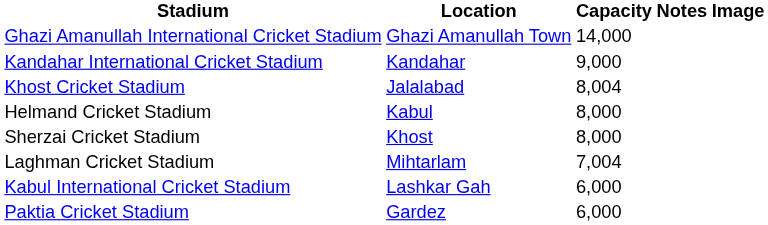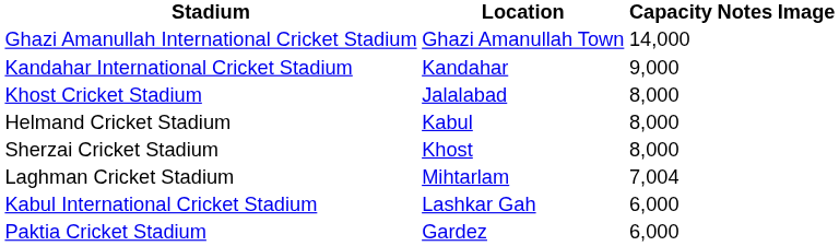 <table class>
 <tr>
 <th>Stadium</th>
 <th>Location</th>
 <th>Capacity</th>
 <th>Notes</th>
 <th>Image</th>
 </tr>
 <tr>
 <td><a href='#'>Ghazi Amanullah International Cricket Stadium</a></td>
 <td><a href='#'>Ghazi Amanullah Town</a></td>
 <td>14,000</td>
 <td></td>
 <td></td>
 </tr>
 <tr>
 <td><a href='#'>Kandahar International Cricket Stadium</a></td>
 <td><a href='#'>Kandahar</a></td>
 <td>9,000</td>
 <td></td>
 <td></td>
 </tr>
 <tr>
 <td><a href='#'>Khost Cricket Stadium</a></td>
 <td><a href='#'>Jalalabad</a></td>
-<td>8,004</td>
+<td>8,000</td>
 <td></td>
 <td></td>
 </tr>
 <tr>
 <td>Helmand Cricket Stadium</td>
 <td><a href='#'>Kabul</a></td>
 <td>8,000</td>
 <td></td>
 <td></td>
 </tr>
 <tr>
 <td>Sherzai Cricket Stadium</td>
 <td><a href='#'>Khost</a></td>
 <td>8,000</td>
 <td></td>
 <td></td>
 </tr>
 <tr>
 <td>Laghman Cricket Stadium</td>
 <td><a href='#'>Mihtarlam</a></td>
 <td>7,004</td>
 <td></td>
 <td></td>
 </tr>
 <tr>
 <td><a href='#'>Kabul International Cricket Stadium</a></td>
 <td><a href='#'>Lashkar Gah</a></td>
 <td>6,000</td>
 <td></td>
 <td></td>
 </tr>
 <tr>
 <td><a href='#'>Paktia Cricket Stadium</a></td>
 <td><a href='#'>Gardez</a></td>
 <td>6,000</td>
 <td></td>
 <td></td>
 </tr>
 </table>
